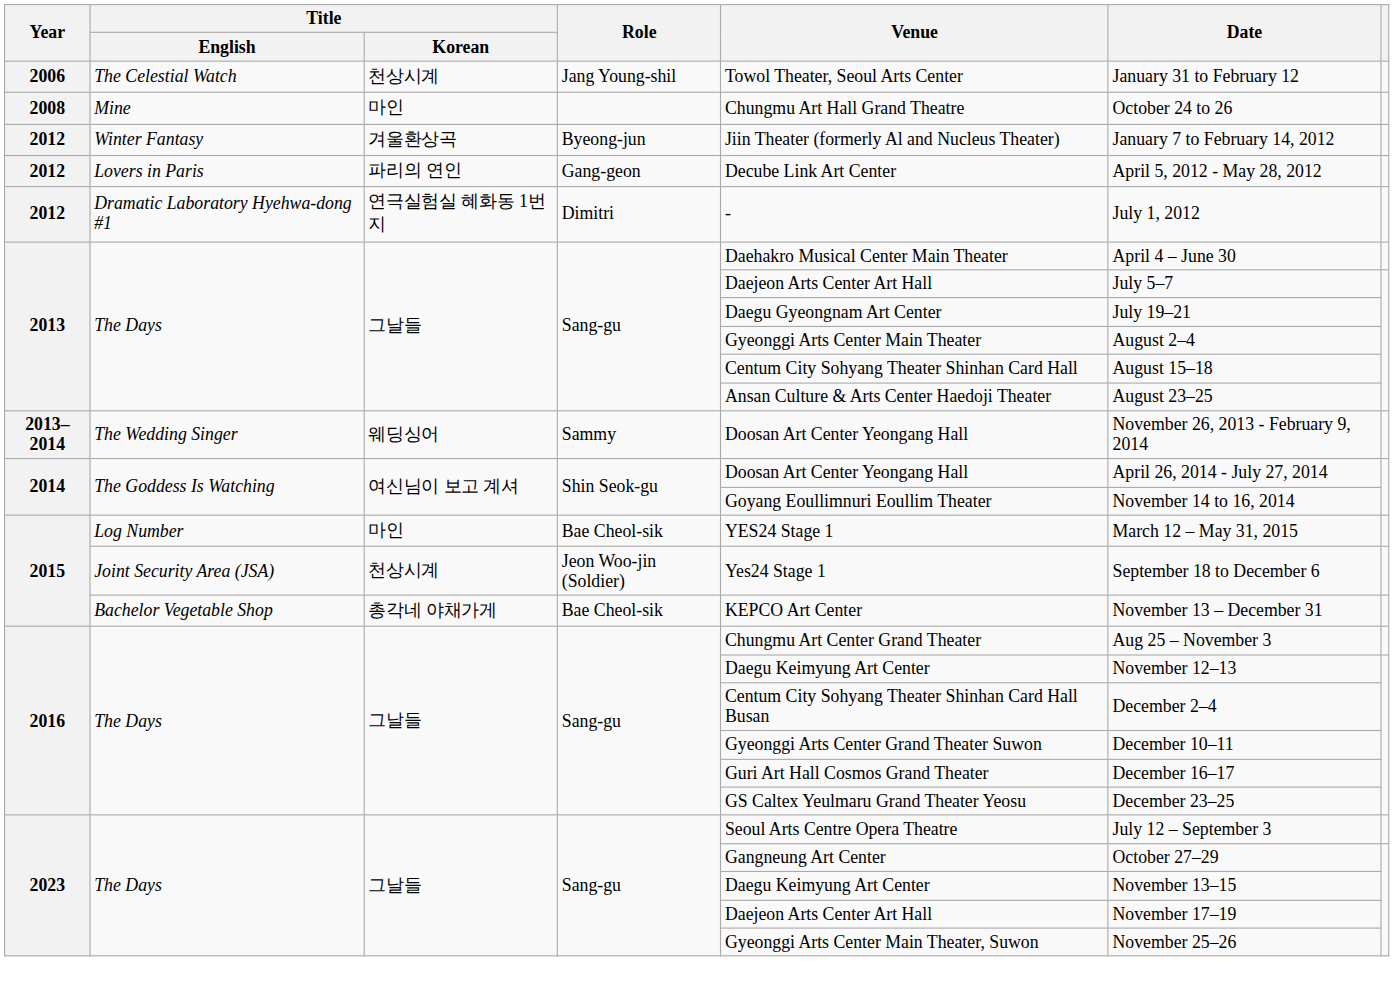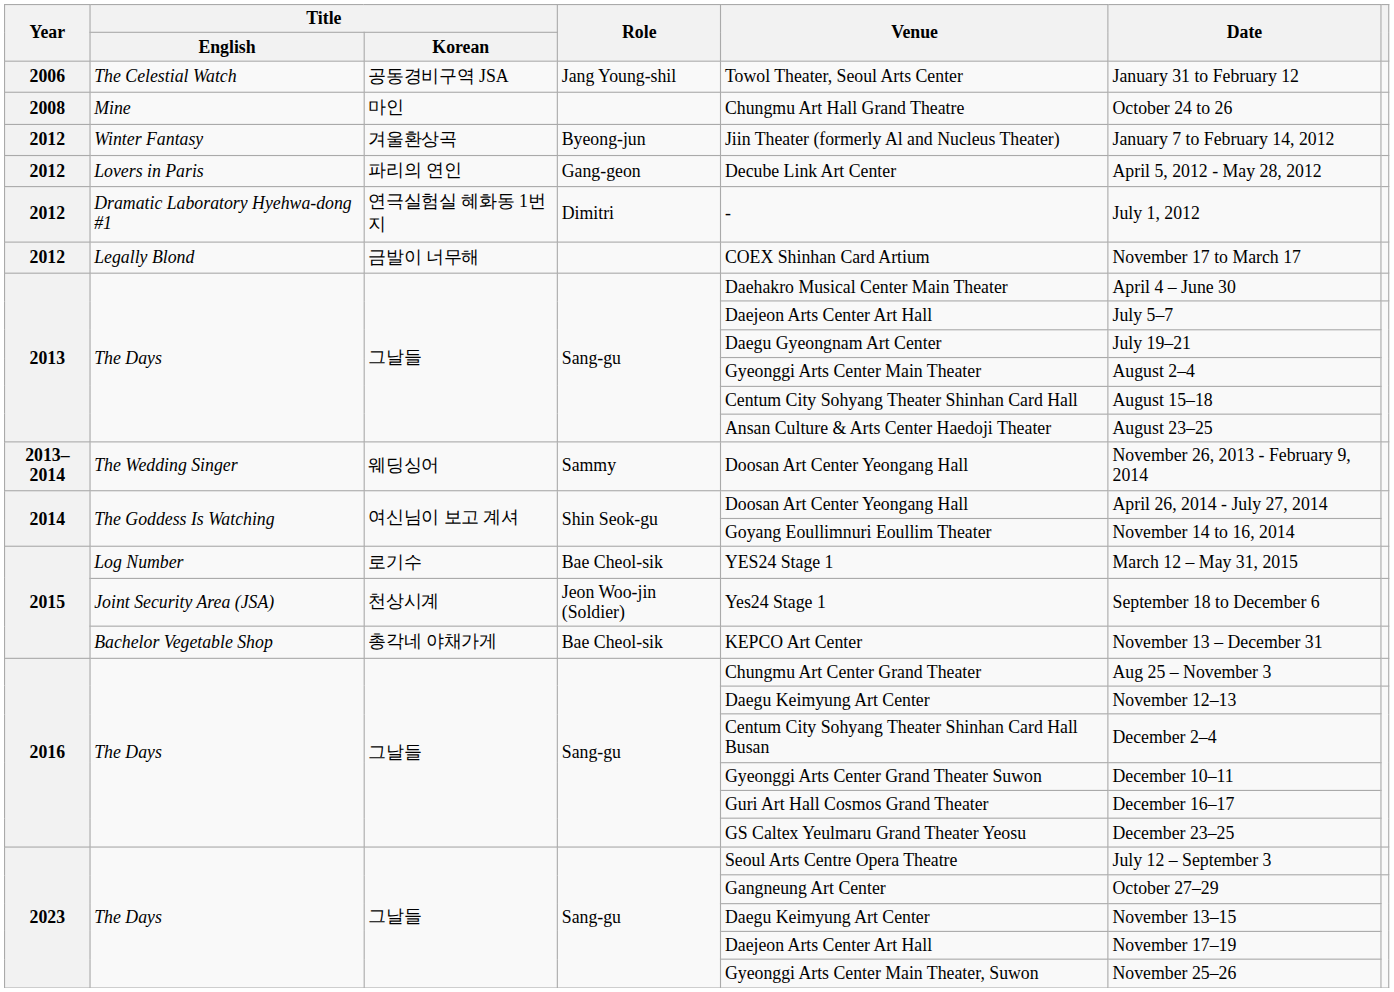 <table class="wikitable plainrowheaders sortable" style="text-align:left; font-size:100%">
 <tr>
 <th rowspan="2" scope="col">Year</th>
 <th colspan="2" scope="col">Title</th>
 <th rowspan="2" scope="col">Role</th>
 <th rowspan="2" scope="col">Venue</th>
 <th rowspan="2" scope="col">Date</th>
 <th rowspan="2" scope="col" class="unsortable"></th>
 </tr>
 <tr>
 <th>English</th>
 <th>Korean</th>
 </tr>
 <tr>
 <th scope="row">2006</th>
 <td><em>The Celestial Watch</em></td>
-<td>천상시계</td>
+<td>공동경비구역 JSA</td>
 <td>Jang Young-shil</td>
 <td>Towol Theater, Seoul Arts Center</td>
 <td>January 31 to February 12</td>
 <td></td>
 </tr>
 <tr>
 <th scope="row">2008</th>
 <td><em>Mine</em></td>
 <td>마인</td>
 <td></td>
 <td>Chungmu Art Hall Grand Theatre</td>
 <td>October 24 to 26</td>
 <td></td>
 </tr>
 <tr>
 <th scope="row">2012</th>
 <td><em>Winter Fantasy</em></td>
 <td>겨울환상곡</td>
 <td>Byeong-jun</td>
 <td>Jiin Theater (formerly Al and Nucleus Theater)</td>
 <td>January 7 to February 14, 2012</td>
 <td></td>
 </tr>
 <tr>
 <th scope="row">2012</th>
 <td><em>Lovers in Paris</em></td>
 <td>파리의 연인</td>
 <td>Gang-geon</td>
 <td>Decube Link Art Center</td>
 <td>April 5, 2012 - May 28, 2012</td>
 <td></td>
 </tr>
 <tr>
 <th scope="row">2012</th>
 <td><em>Dramatic Laboratory Hyehwa-dong #1</em></td>
 <td>연극실험실 혜화동 1번지</td>
 <td>Dimitri</td>
 <td>-</td>
 <td>July 1, 2012</td>
+<td></td>
+</tr>
+<tr>
+<th scope="row">2012</th>
+<td><em>Legally Blond</em></td>
+<td>금발이 너무해</td>
+<td></td>
+<td>COEX Shinhan Card Artium</td>
+<td>November 17 to March 17</td>
 <td></td>
 </tr>
 <tr>
 <th rowspan="6" scope="row">2013</th>
 <td rowspan="6"><em>The Days</em></td>
 <td rowspan="6">그날들</td>
 <td rowspan="6">Sang-gu</td>
 <td>Daehakro Musical Center Main Theater</td>
 <td>April 4 – June 30</td>
 <td></td>
 </tr>
 <tr>
 <td>Daejeon Arts Center Art Hall</td>
 <td>July 5–7</td>
 <td rowspan="5"></td>
 </tr>
 <tr>
 <td>Daegu Gyeongnam Art Center</td>
 <td>July 19–21</td>
 </tr>
 <tr>
 <td>Gyeonggi Arts Center Main Theater</td>
 <td>August 2–4</td>
 </tr>
 <tr>
 <td>Centum City Sohyang Theater Shinhan Card Hall</td>
 <td>August 15–18</td>
 </tr>
 <tr>
 <td>Ansan Culture & Arts Center Haedoji Theater</td>
 <td>August 23–25</td>
 </tr>
 <tr>
 <th scope="row">2013–2014</th>
 <td><em>The Wedding Singer</em></td>
 <td>웨딩싱어</td>
 <td>Sammy</td>
 <td>Doosan Art Center Yeongang Hall</td>
 <td>November 26, 2013 - February 9, 2014</td>
 <td></td>
 </tr>
 <tr>
 <th rowspan="2" scope="row">2014</th>
 <td rowspan="2"><em>The Goddess Is Watching</em></td>
 <td rowspan="2">여신님이 보고 계셔</td>
 <td rowspan="2">Shin Seok-gu</td>
 <td>Doosan Art Center Yeongang Hall</td>
 <td>April 26, 2014 - July 27, 2014</td>
 <td rowspan="2"></td>
 </tr>
 <tr>
 <td>Goyang Eoullimnuri Eoullim Theater</td>
 <td>November 14 to 16, 2014</td>
 </tr>
 <tr>
 <th rowspan="3" scope="row">2015</th>
 <td><em>Log Number</em></td>
-<td>마인</td>
+<td>로기수</td>
 <td>Bae Cheol-sik</td>
 <td>YES24 Stage 1</td>
 <td>March 12 – May 31, 2015</td>
 <td></td>
 </tr>
 <tr>
 <td><em>Joint Security Area (JSA)</em></td>
 <td>천상시계</td>
 <td>Jeon Woo-jin (Soldier)</td>
 <td>Yes24 Stage 1</td>
 <td>September 18 to December 6</td>
 <td></td>
 </tr>
 <tr>
 <td><em>Bachelor Vegetable Shop</em></td>
 <td>총각네 야채가게</td>
 <td>Bae Cheol-sik</td>
 <td>KEPCO Art Center</td>
 <td>November 13 –  December  31</td>
 <td></td>
 </tr>
 <tr>
 <th scope="row" rowspan="6">2016</th>
 <td rowspan="6"><em>The Days</em></td>
 <td rowspan="6">그날들</td>
 <td rowspan="6">Sang-gu</td>
 <td>Chungmu Art Center Grand Theater</td>
 <td>Aug 25 – November 3</td>
 <td></td>
 </tr>
 <tr>
 <td>Daegu Keimyung Art Center</td>
 <td>November  12–13</td>
 <td rowspan="5"></td>
 </tr>
 <tr>
 <td>Centum City Sohyang Theater Shinhan Card Hall Busan</td>
 <td>December  2–4</td>
 </tr>
 <tr>
 <td>Gyeonggi Arts Center Grand Theater Suwon</td>
 <td>December  10–11</td>
 </tr>
 <tr>
 <td>Guri Art Hall Cosmos Grand Theater</td>
 <td>December  16–17</td>
 </tr>
 <tr>
 <td>GS Caltex Yeulmaru Grand Theater Yeosu</td>
 <td>December  23–25</td>
 </tr>
 <tr>
 <th rowspan="5" scope="row">2023</th>
 <td rowspan="5"><em>The Days</em></td>
 <td rowspan="5">그날들</td>
 <td rowspan="5">Sang-gu</td>
 <td>Seoul Arts Centre Opera Theatre</td>
 <td>July 12 – September 3</td>
 <td></td>
 </tr>
 <tr>
 <td>Gangneung Art Center</td>
 <td>October 27–29</td>
 <td rowspan="4"></td>
 </tr>
 <tr>
 <td>Daegu Keimyung Art Center</td>
 <td>November 13–15</td>
 </tr>
 <tr>
 <td>Daejeon Arts Center Art Hall</td>
 <td>November 17–19</td>
 </tr>
 <tr>
 <td>Gyeonggi Arts Center Main Theater, Suwon</td>
 <td>November 25–26</td>
 </tr>
 </table>
